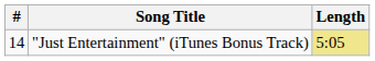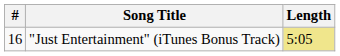 <table class="wikitable">
 <tr>
 <th>#</th>
 <th>Song Title</th>
 <th>Length</th>
 </tr>
 <tr>
-<td>14</td>
+<td>16</td>
 <td>"Just Entertainment" (iTunes Bonus Track)</td>
 <td style="background: khaki;">5:05</td>
 </tr>
 </table>
